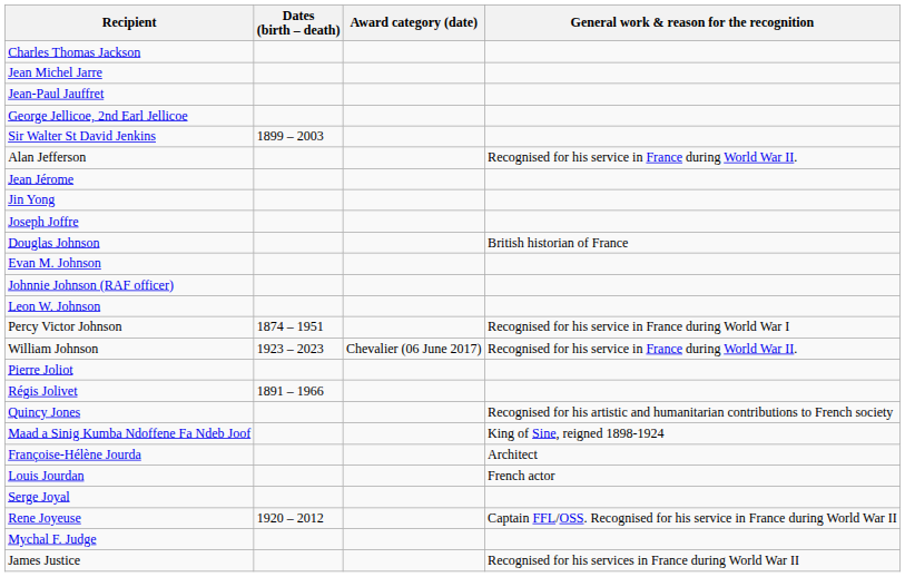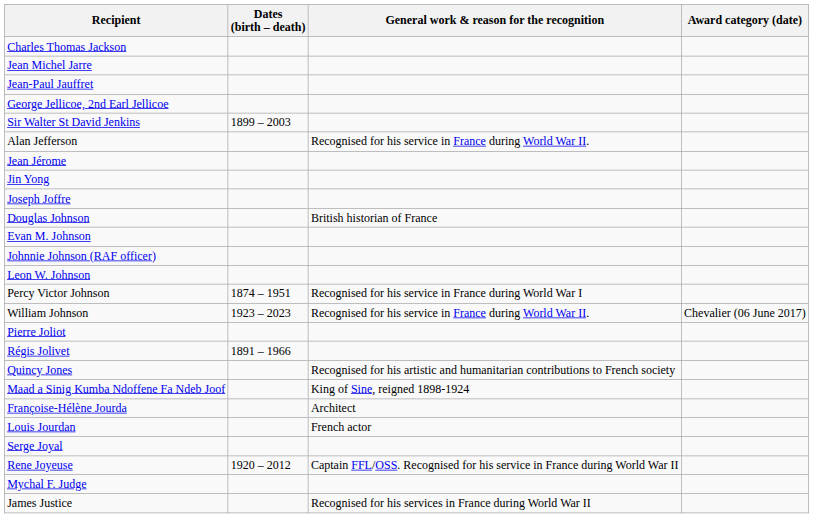 <table class="wikitable sortable static-row-numbers"|>
 <tr>
 <th>Recipient</th>
 <th style="white-space: nowrap;">Dates<br>(birth – death)</th>
+<th>General work & reason for the recognition</th>
 <th style="white-space: nowrap">Award category (date)</th>
-<th>General work & reason for the recognition</th>
 </tr>
 <tr>
 <td><a href='#'>Charles Thomas Jackson</a></td>
 <td></td>
+<td></td>
 <td style="white-space: nowrap; text-align:left"></td>
-<td></td>
 </tr>
 <tr>
 <td><a href='#'>Jean Michel Jarre</a></td>
 <td></td>
+<td></td>
 <td style="white-space: nowrap; text-align:left"></td>
-<td></td>
 </tr>
 <tr>
 <td><a href='#'>Jean-Paul Jauffret</a></td>
 <td></td>
+<td></td>
 <td style="white-space: nowrap; text-align:left"></td>
-<td></td>
 </tr>
 <tr>
 <td><a href='#'>George Jellicoe, 2nd Earl Jellicoe</a></td>
 <td></td>
+<td></td>
 <td style="white-space: nowrap; text-align:left"></td>
-<td></td>
 </tr>
 <tr>
 <td><a href='#'>Sir Walter St David Jenkins</a></td>
 <td>1899 – 2003</td>
+<td></td>
 <td style="white-space: nowrap; text-align:left"></td>
-<td></td>
 </tr>
 <tr>
 <td>Alan Jefferson</td>
 <td></td>
+<td>Recognised for his service in <a href='#'>France</a> during <a href='#'>World War II</a>.</td>
 <td style="white-space: nowrap; text-align:left"></td>
-<td>Recognised for his service in <a href='#'>France</a> during <a href='#'>World War II</a>.</td>
 </tr>
 <tr>
 <td><a href='#'>Jean Jérome</a></td>
 <td></td>
+<td></td>
 <td style="white-space: nowrap; text-align:left"></td>
-<td></td>
 </tr>
 <tr>
 <td><a href='#'>Jin Yong</a></td>
 <td></td>
+<td></td>
 <td style="white-space: nowrap; text-align:left"></td>
-<td></td>
 </tr>
 <tr>
 <td><a href='#'>Joseph Joffre</a></td>
 <td></td>
+<td></td>
 <td style="white-space: nowrap; text-align:left"></td>
-<td></td>
 </tr>
 <tr>
 <td><a href='#'>Douglas Johnson</a></td>
 <td></td>
+<td>British historian of France</td>
 <td style="white-space: nowrap; text-align:left"></td>
-<td>British historian of France</td>
 </tr>
 <tr>
 <td><a href='#'>Evan M. Johnson</a></td>
 <td></td>
+<td></td>
 <td style="white-space: nowrap; text-align:left"></td>
-<td></td>
 </tr>
 <tr>
 <td><a href='#'>Johnnie Johnson (RAF officer)</a></td>
 <td></td>
+<td></td>
 <td style="white-space: nowrap; text-align:left"></td>
-<td></td>
 </tr>
 <tr>
 <td><a href='#'>Leon W. Johnson</a></td>
 <td></td>
+<td></td>
 <td style="white-space: nowrap; text-align:left"></td>
-<td></td>
 </tr>
 <tr>
 <td>Percy Victor Johnson</td>
 <td>1874 – 1951</td>
+<td>Recognised for his service in France during World War I</td>
 <td style="white-space: nowrap; text-align:left"></td>
-<td>Recognised for his service in France during World War I</td>
 </tr>
 <tr>
 <td>William Johnson</td>
 <td>1923 – 2023</td>
+<td>Recognised for his service in <a href='#'>France</a> during <a href='#'>World War II</a>.</td>
 <td style="white-space: nowrap; text-align:left">Chevalier (06 June 2017)</td>
-<td>Recognised for his service in <a href='#'>France</a> during <a href='#'>World War II</a>.</td>
 </tr>
 <tr>
 <td><a href='#'>Pierre Joliot</a></td>
 <td></td>
+<td></td>
 <td style="white-space: nowrap; text-align:left"></td>
-<td></td>
 </tr>
 <tr>
 <td><a href='#'>Régis Jolivet</a></td>
 <td>1891 – 1966</td>
+<td></td>
 <td style="white-space: nowrap; text-align:left"></td>
-<td></td>
 </tr>
 <tr>
 <td><a href='#'>Quincy Jones</a></td>
 <td></td>
+<td>Recognised for his artistic and humanitarian contributions to French society</td>
 <td style="white-space: nowrap; text-align:left"></td>
-<td>Recognised for his artistic and humanitarian contributions to French society</td>
 </tr>
 <tr>
 <td><a href='#'>Maad a Sinig Kumba Ndoffene Fa Ndeb Joof</a></td>
 <td></td>
+<td>King of <a href='#'>Sine</a>, reigned 1898-1924</td>
 <td style="white-space: nowrap; text-align:left"></td>
-<td>King of <a href='#'>Sine</a>, reigned 1898-1924</td>
 </tr>
 <tr>
 <td><a href='#'>Françoise-Hélène Jourda</a></td>
 <td></td>
+<td>Architect</td>
 <td style="white-space: nowrap; text-align:left"></td>
-<td>Architect</td>
 </tr>
 <tr>
 <td><a href='#'>Louis Jourdan</a></td>
 <td></td>
+<td>French actor</td>
 <td style="white-space: nowrap; text-align:left"></td>
-<td>French actor</td>
 </tr>
 <tr>
 <td><a href='#'>Serge Joyal</a></td>
 <td></td>
+<td></td>
 <td style="white-space: nowrap; text-align:left"></td>
-<td></td>
 </tr>
 <tr>
 <td><a href='#'>Rene Joyeuse</a></td>
 <td>1920 – 2012</td>
+<td>Captain <a href='#'>FFL</a>/<a href='#'>OSS</a>. Recognised for his service in France during World War II</td>
 <td style="white-space: nowrap; text-align:left"></td>
-<td>Captain <a href='#'>FFL</a>/<a href='#'>OSS</a>. Recognised for his service in France during World War II</td>
 </tr>
 <tr>
 <td><a href='#'>Mychal F. Judge</a></td>
 <td></td>
+<td></td>
 <td style="white-space: nowrap; text-align:left"></td>
-<td></td>
 </tr>
 <tr>
 <td>James Justice</td>
 <td></td>
+<td>Recognised for his services in France during World War II</td>
 <td style="white-space: nowrap; text-align:left"></td>
-<td>Recognised for his services in France during World War II</td>
 </tr>
 </table>
